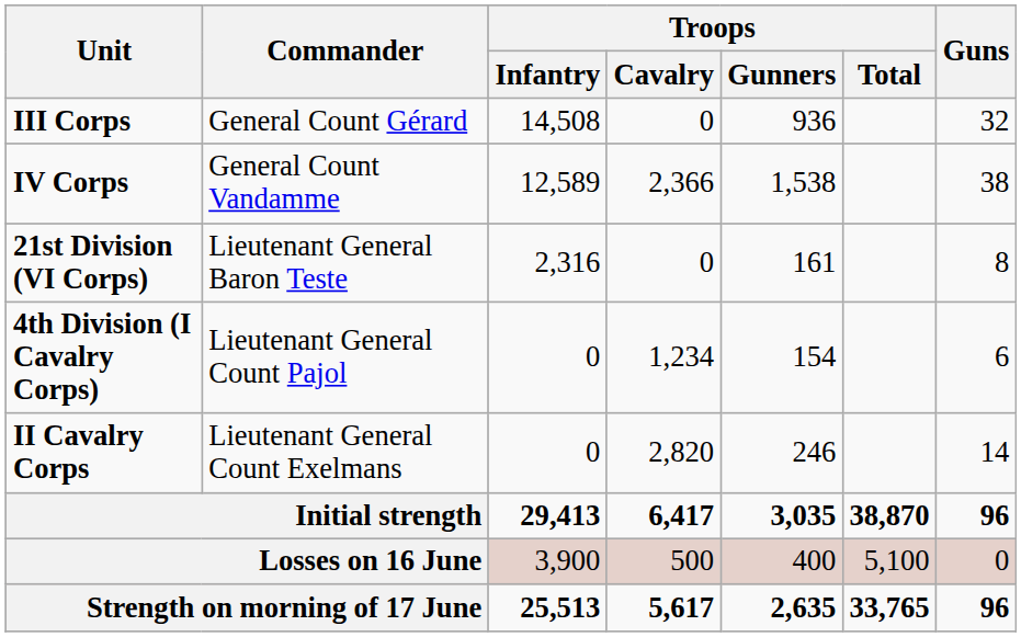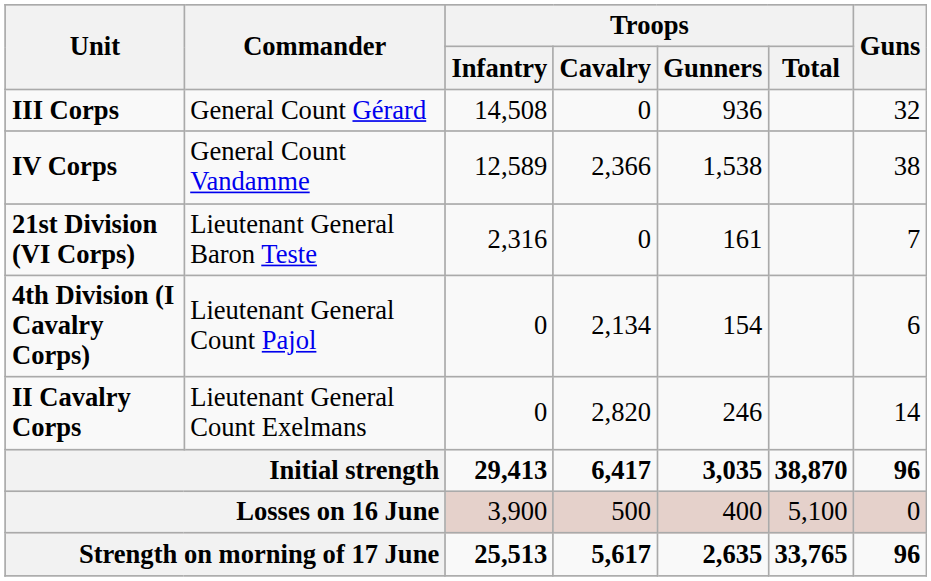 <table class="wikitable" style="text-align:right; float:right; margin:0 0 1em 1em;">
 <tr style="text-align:center;">
 <th rowspan="2" style="width:100px;">Unit</th>
 <th rowspan="2" style="width:150px;">Commander</th>
 <th colspan="4">Troops</th>
 <th rowspan="2">Guns</th>
 </tr>
 <tr style="text-align:center;">
 <th>Infantry</th>
 <th>Cavalry</th>
 <th>Gunners</th>
 <th>Total</th>
 </tr>
 <tr>
 <td style="text-align:left;"><strong>III Corps</strong></td>
 <td style="text-align:left;">General Count <a href='#'>Gérard</a></td>
 <td>14,508</td>
 <td>0</td>
 <td>936</td>
 <td></td>
 <td>32</td>
 </tr>
 <tr>
 <td style="text-align:left;"><strong>IV Corps</strong></td>
 <td style="text-align:left;">General Count <a href='#'>Vandamme</a></td>
 <td>12,589</td>
 <td>2,366</td>
 <td>1,538</td>
 <td></td>
 <td>38</td>
 </tr>
 <tr>
 <td style="text-align:left;"><strong>21st Division (VI Corps)</strong></td>
 <td style="text-align:left;">Lieutenant General Baron <a href='#'>Teste</a></td>
 <td>2,316</td>
 <td>0</td>
 <td>161</td>
 <td></td>
-<td>8</td>
+<td>7</td>
 </tr>
 <tr>
 <td style="text-align:left;"><strong>4th Division (I Cavalry Corps)</strong></td>
 <td style="text-align:left;">Lieutenant General Count <a href='#'>Pajol</a></td>
 <td>0</td>
-<td>1,234</td>
+<td>2,134</td>
 <td>154</td>
 <td></td>
 <td>6</td>
 </tr>
 <tr>
 <td style="text-align:left;"><strong>II Cavalry Corps</strong></td>
 <td style="text-align:left;">Lieutenant General Count Exelmans</td>
 <td>0</td>
 <td>2,820</td>
 <td>246</td>
 <td></td>
 <td>14</td>
 </tr>
 <tr style="border-top:2px;">
 <th colspan="2" style="text-align:right;">Initial strength</th>
 <td><strong>29,413</strong></td>
 <td><strong>6,417</strong></td>
 <td><strong>3,035</strong></td>
 <td><strong>38,870</strong></td>
 <td><strong>96</strong></td>
 </tr>
 <tr style="background:#e5d1cb;">
 <th colspan="2" style="text-align:right;">Losses on 16 June</th>
 <td>3,900</td>
 <td>500</td>
 <td>400</td>
 <td>5,100</td>
 <td>0</td>
 </tr>
 <tr>
 <th colspan="2" style="text-align:right;">Strength on morning of 17 June</th>
 <td><strong>25,513</strong></td>
 <td><strong>5,617</strong></td>
 <td><strong>2,635</strong></td>
 <td><strong>33,765</strong></td>
 <td><strong>96</strong></td>
 </tr>
 </table>
